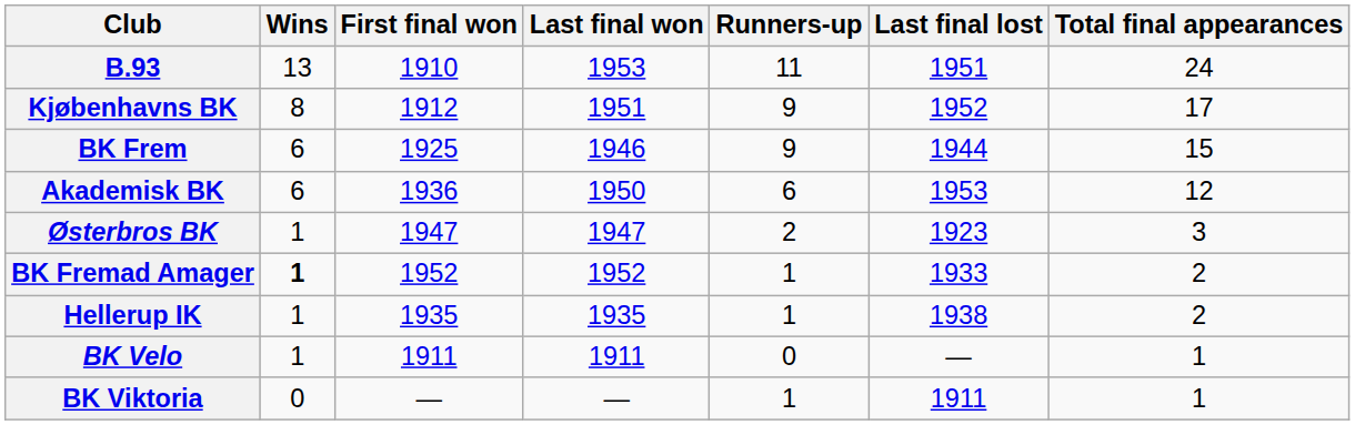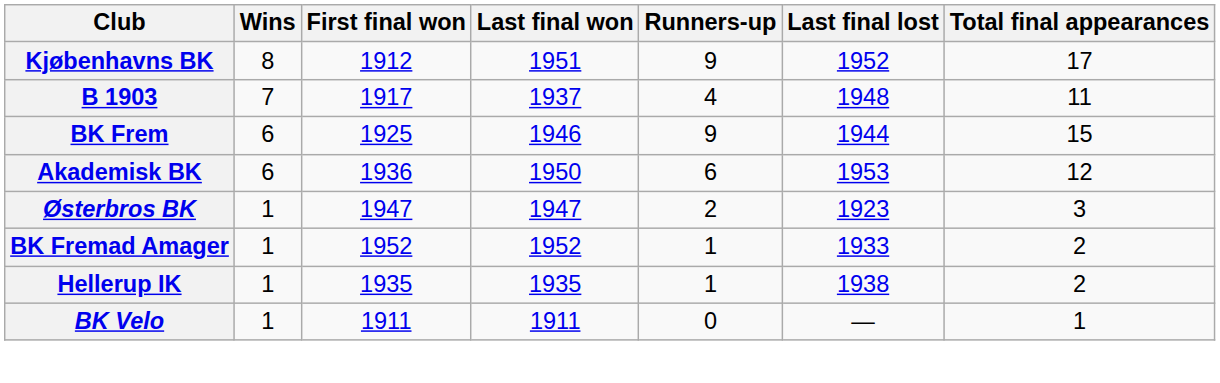 <table class="wikitable sortable plainrowheaders" style="text-align:center">
 <tr>
 <th scope="col">Club</th>
 <th scope="col">Wins</th>
 <th scope="col">First final won</th>
 <th scope="col">Last final won</th>
 <th scope="col">Runners-up</th>
 <th scope="col">Last final lost</th>
 <th>Total final appearances</th>
 </tr>
 <tr>
-<th scope="row"><a href='#'>B.93</a></th>
-<td>13</td>
-<td><a href='#'>1910</a></td>
-<td><a href='#'>1953</a></td>
-<td>11</td>
-<td><a href='#'>1951</a></td>
-<td>24</td>
-</tr>
-<tr>
 <th scope="row"><a href='#'>Kjøbenhavns BK</a></th>
 <td>8</td>
 <td><a href='#'>1912</a></td>
 <td><a href='#'>1951</a></td>
 <td>9</td>
 <td><a href='#'>1952</a></td>
 <td>17</td>
+</tr>
+<tr>
+<th scope="row"><a href='#'>B 1903</a></th>
+<td>7</td>
+<td><a href='#'>1917</a></td>
+<td><a href='#'>1937</a></td>
+<td>4</td>
+<td><a href='#'>1948</a></td>
+<td>11</td>
 </tr>
 <tr>
 <th scope="row"><a href='#'>BK Frem</a></th>
 <td>6</td>
 <td><a href='#'>1925</a></td>
 <td><a href='#'>1946</a></td>
 <td>9</td>
 <td><a href='#'>1944</a></td>
 <td>15</td>
 </tr>
 <tr>
 <th scope="row"><a href='#'>Akademisk BK</a></th>
 <td>6</td>
 <td><a href='#'>1936</a></td>
 <td><a href='#'>1950</a></td>
 <td>6</td>
 <td><a href='#'>1953</a></td>
 <td>12</td>
 </tr>
 <tr>
 <th scope="row"><em><a href='#'>Østerbros BK</a></em></th>
 <td>1</td>
 <td><a href='#'>1947</a></td>
 <td><a href='#'>1947</a></td>
 <td>2</td>
 <td><a href='#'>1923</a></td>
 <td>3</td>
 </tr>
 <tr>
 <th scope="row"><a href='#'>BK Fremad Amager</a></th>
-<td><strong>1</strong></td>
+<td>1</td>
 <td><a href='#'>1952</a></td>
 <td><a href='#'>1952</a></td>
 <td>1</td>
 <td><a href='#'>1933</a></td>
 <td>2</td>
 </tr>
 <tr>
 <th scope="row"><a href='#'>Hellerup IK</a></th>
 <td>1</td>
 <td><a href='#'>1935</a></td>
 <td><a href='#'>1935</a></td>
 <td>1</td>
 <td><a href='#'>1938</a></td>
 <td>2</td>
 </tr>
 <tr>
 <th scope="row"><em><a href='#'>BK Velo</a></em></th>
 <td>1</td>
 <td><a href='#'>1911</a></td>
 <td><a href='#'>1911</a></td>
 <td>0</td>
 <td>—</td>
 <td>1</td>
 </tr>
-<tr>
-<th scope="row"><a href='#'>BK Viktoria</a></th>
-<td>0</td>
-<td>—</td>
-<td>—</td>
-<td>1</td>
-<td><a href='#'>1911</a></td>
-<td>1</td>
-</tr>
 </table>
